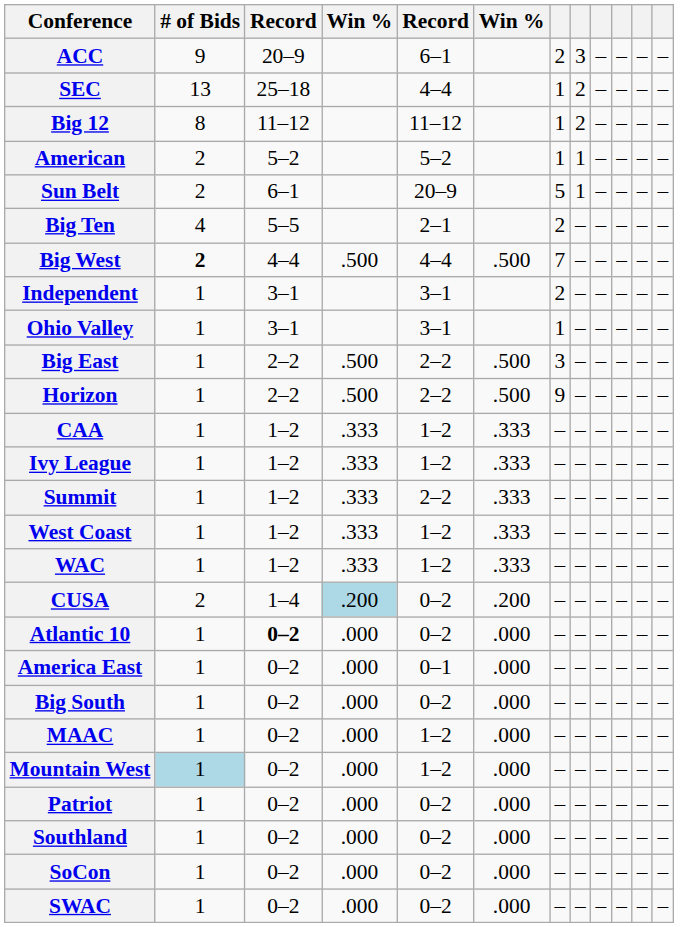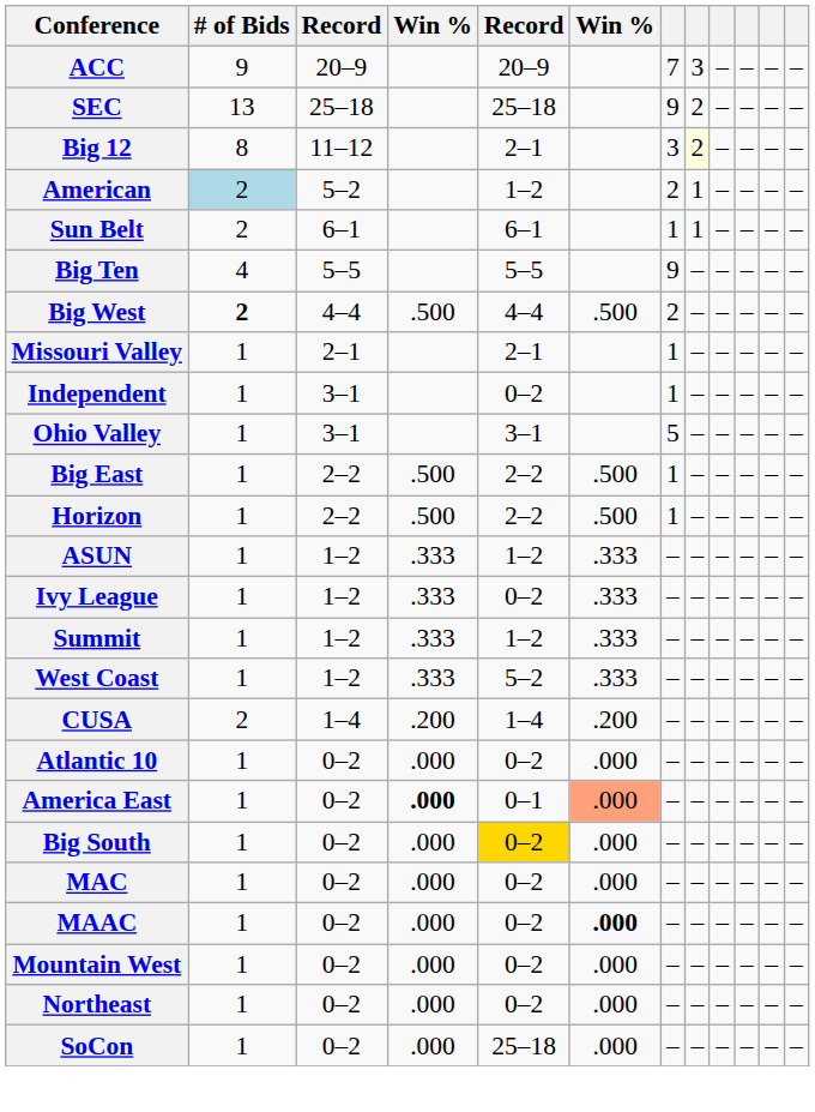 <table class="wikitable sortable plainrowheaders" style="text-align:center">
 <tr>
 <th scope="col">Conference</th>
 <th scope="col"># of Bids</th>
 <th scope="col">Record</th>
 <th scope="col">Win %</th>
 <th scope="col"> Record</th>
 <th scope="col"> Win %</th>
 <th scope="col"></th>
 <th scope="col"></th>
 <th scope="col"></th>
 <th scope="col"></th>
 <th scope="col"></th>
 <th scope="col"></th>
 </tr>
 <tr>
 <th scope="row"><a href='#'>ACC</a></th>
 <td>9</td>
 <td>20–9</td>
 <td></td>
-<td>6–1</td>
+<td>20–9</td>
 <td></td>
-<td>2</td>
+<td>7</td>
 <td>3 </td>
 <td>–</td>
 <td>–</td>
 <td>–</td>
 <td>–</td>
 </tr>
 <tr>
 <th scope="row"><a href='#'>SEC</a></th>
 <td>13</td>
 <td>25–18</td>
 <td></td>
-<td>4–4</td>
+<td>25–18</td>
 <td></td>
-<td>1</td>
+<td>9</td>
 <td>2</td>
 <td>–</td>
 <td>–</td>
 <td>–</td>
 <td>–</td>
 </tr>
 <tr>
 <th scope="row"><a href='#'>Big 12</a></th>
 <td>8</td>
 <td>11–12</td>
 <td></td>
-<td>11–12</td>
+<td>2–1</td>
 <td></td>
-<td>1</td>
-<td>2</td>
+<td>3</td>
+<td style="background: lightyellow;">2</td>
 <td>–</td>
 <td>–</td>
 <td>–</td>
 <td>–</td>
 </tr>
 <tr>
 <th scope="row"><a href='#'>American</a></th>
-<td>2</td>
+<td style="background: lightblue;">2</td>
 <td>5–2</td>
 <td></td>
-<td>5–2</td>
+<td>1–2</td>
 <td></td>
-<td>1</td>
+<td>2</td>
 <td>1</td>
 <td>–</td>
 <td>–</td>
 <td>–</td>
 <td>–</td>
 </tr>
 <tr>
 <th scope="row"><a href='#'>Sun Belt</a></th>
 <td>2</td>
 <td>6–1</td>
 <td></td>
-<td>20–9</td>
+<td>6–1</td>
 <td></td>
-<td>5 </td>
+<td>1</td>
 <td>1  </td>
 <td>–</td>
 <td>–</td>
 <td>–</td>
 <td>–</td>
 </tr>
 <tr>
 <th scope="row"><a href='#'>Big Ten</a></th>
 <td>4</td>
 <td>5–5</td>
 <td></td>
-<td>2–1</td>
+<td>5–5</td>
 <td></td>
-<td>2 </td>
+<td>9</td>
 <td>–</td>
 <td>–</td>
 <td>–</td>
 <td>–</td>
 <td>–</td>
 </tr>
 <tr>
 <th scope="row"><a href='#'>Big West</a></th>
 <td><strong>2</strong></td>
 <td>4–4</td>
 <td>.500</td>
 <td>4–4</td>
 <td>.500</td>
-<td>7</td>
+<td>2</td>
+<td>–</td>
+<td>–</td>
+<td>–</td>
+<td>–</td>
+<td>–</td>
+</tr>
+<tr>
+<th scope="row"><a href='#'>Missouri Valley</a></th>
+<td>1</td>
+<td>2–1</td>
+<td></td>
+<td>2–1</td>
+<td></td>
+<td>1 </td>
 <td>–</td>
 <td>–</td>
 <td>–</td>
 <td>–</td>
 <td>–</td>
 </tr>
 <tr>
 <th scope="row"><a href='#'>Independent</a></th>
 <td>1</td>
 <td>3–1</td>
 <td></td>
-<td>3–1</td>
+<td>0–2</td>
 <td></td>
-<td>2</td>
+<td>1</td>
 <td>–</td>
 <td>–</td>
 <td>–</td>
 <td>–</td>
 <td>–</td>
 </tr>
 <tr>
 <th scope="row"><a href='#'>Ohio Valley</a></th>
 <td>1</td>
 <td>3–1</td>
 <td></td>
 <td>3–1</td>
 <td></td>
-<td>1</td>
+<td>5 </td>
 <td>–</td>
 <td>–</td>
 <td>–</td>
 <td>–</td>
 <td>–</td>
 </tr>
 <tr>
 <th scope="row"><a href='#'>Big East</a></th>
 <td>1</td>
 <td>2–2</td>
 <td>.500</td>
 <td>2–2</td>
 <td>.500</td>
-<td>3</td>
+<td>1</td>
 <td>–</td>
 <td>–</td>
 <td>–</td>
 <td>–</td>
 <td>–</td>
 </tr>
 <tr>
 <th scope="row"><a href='#'>Horizon</a></th>
 <td>1</td>
 <td>2–2</td>
 <td>.500</td>
 <td>2–2</td>
 <td>.500</td>
-<td>9</td>
+<td>1</td>
 <td>–</td>
 <td>–</td>
 <td>–</td>
 <td>–</td>
 <td>–</td>
 </tr>
 <tr>
-<th scope="row"><a href='#'>CAA</a></th>
+<th scope="row"><a href='#'>ASUN</a></th>
 <td>1</td>
 <td>1–2</td>
 <td>.333</td>
 <td>1–2</td>
 <td>.333</td>
 <td>–</td>
 <td>–</td>
 <td>–</td>
 <td>–</td>
 <td>–</td>
 <td>–</td>
 </tr>
 <tr>
 <th scope="row"><a href='#'>Ivy League</a></th>
 <td>1</td>
 <td>1–2</td>
 <td>.333</td>
-<td>1–2</td>
+<td>0–2</td>
 <td>.333</td>
 <td>–</td>
 <td>–</td>
 <td>–</td>
 <td>–</td>
 <td>–</td>
 <td>–</td>
 </tr>
 <tr>
 <th scope="row"><a href='#'>Summit</a></th>
 <td>1</td>
 <td>1–2</td>
 <td>.333</td>
-<td>2–2</td>
+<td>1–2</td>
 <td>.333</td>
 <td>–</td>
 <td>–</td>
 <td>–</td>
 <td>–</td>
 <td>–</td>
 <td>–</td>
 </tr>
 <tr>
 <th scope="row"><a href='#'>West Coast</a></th>
 <td>1</td>
 <td>1–2</td>
 <td>.333</td>
-<td>1–2</td>
-<td>.333</td>
-<td>–</td>
-<td>–</td>
-<td>–</td>
-<td>–</td>
-<td>–</td>
-<td>–</td>
-</tr>
-<tr>
-<th scope="row"><a href='#'>WAC</a></th>
-<td>1</td>
-<td>1–2</td>
-<td>.333</td>
-<td>1–2</td>
+<td>5–2</td>
 <td>.333</td>
 <td>–</td>
 <td>–</td>
 <td>–</td>
 <td>–</td>
 <td>–</td>
 <td>–</td>
 </tr>
 <tr>
 <th scope="row"><a href='#'>CUSA</a></th>
 <td>2</td>
 <td>1–4</td>
-<td style="background: lightblue;">.200</td>
-<td>0–2</td>
+<td>.200</td>
+<td>1–4</td>
 <td>.200</td>
 <td>–</td>
 <td>–</td>
 <td>–</td>
 <td>–</td>
 <td>–</td>
 <td>–</td>
 </tr>
 <tr>
 <th scope="row"><a href='#'>Atlantic 10</a></th>
 <td>1</td>
-<td><strong>0–2</strong></td>
+<td>0–2</td>
 <td>.000</td>
 <td>0–2</td>
 <td>.000</td>
 <td>–</td>
 <td>–</td>
 <td>–</td>
 <td>–</td>
 <td>–</td>
 <td>–</td>
 </tr>
 <tr>
 <th scope="row"><a href='#'>America East</a></th>
 <td>1</td>
 <td>0–2</td>
+<td><strong>.000</strong></td>
+<td>0–1</td>
+<td style="background: lightsalmon;">.000</td>
+<td>–</td>
+<td>–</td>
+<td>–</td>
+<td>–</td>
+<td>–</td>
+<td>–</td>
+</tr>
+<tr>
+<th scope="row"><a href='#'>Big South</a></th>
+<td>1</td>
+<td>0–2</td>
 <td>.000</td>
-<td>0–1</td>
+<td style="background: gold;">0–2</td>
 <td>.000</td>
 <td>–</td>
 <td>–</td>
 <td>–</td>
 <td>–</td>
 <td>–</td>
 <td>–</td>
 </tr>
 <tr>
-<th scope="row"><a href='#'>Big South</a></th>
+<th scope="row"><a href='#'>MAC</a></th>
 <td>1</td>
 <td>0–2</td>
 <td>.000</td>
 <td>0–2</td>
 <td>.000</td>
 <td>–</td>
 <td>–</td>
 <td>–</td>
 <td>–</td>
 <td>–</td>
 <td>–</td>
 </tr>
 <tr>
 <th scope="row"><a href='#'>MAAC</a></th>
 <td>1</td>
 <td>0–2</td>
 <td>.000</td>
-<td>1–2</td>
-<td>.000</td>
+<td>0–2</td>
+<td><strong>.000</strong></td>
 <td>–</td>
 <td>–</td>
 <td>–</td>
 <td>–</td>
 <td>–</td>
 <td>–</td>
 </tr>
 <tr>
 <th scope="row"><a href='#'>Mountain West</a></th>
-<td style="background: lightblue;">1</td>
-<td>0–2</td>
-<td>.000</td>
-<td>1–2</td>
-<td>.000</td>
-<td>–</td>
-<td>–</td>
-<td>–</td>
-<td>–</td>
-<td>–</td>
-<td>–</td>
-</tr>
-<tr>
-<th scope="row"><a href='#'>Patriot</a></th>
 <td>1</td>
 <td>0–2</td>
 <td>.000</td>
 <td>0–2</td>
 <td>.000</td>
 <td>–</td>
 <td>–</td>
 <td>–</td>
 <td>–</td>
 <td>–</td>
 <td>–</td>
 </tr>
 <tr>
-<th scope="row"><a href='#'>Southland</a></th>
+<th scope="row"><a href='#'>Northeast</a></th>
 <td>1</td>
 <td>0–2</td>
 <td>.000</td>
 <td>0–2</td>
 <td>.000</td>
 <td>–</td>
 <td>–</td>
 <td>–</td>
 <td>–</td>
 <td>–</td>
 <td>–</td>
 </tr>
 <tr>
 <th scope="row"><a href='#'>SoCon</a></th>
 <td>1</td>
 <td>0–2</td>
 <td>.000</td>
-<td>0–2</td>
-<td>.000</td>
-<td>–</td>
-<td>–</td>
-<td>–</td>
-<td>–</td>
-<td>–</td>
-<td>–</td>
-</tr>
-<tr>
-<th scope="row"><a href='#'>SWAC</a></th>
-<td>1</td>
-<td>0–2</td>
-<td>.000</td>
-<td>0–2</td>
+<td>25–18</td>
 <td>.000</td>
 <td>–</td>
 <td>–</td>
 <td>–</td>
 <td>–</td>
 <td>–</td>
 <td>–</td>
 </tr>
 <tr>
 </tr>
 </table>
